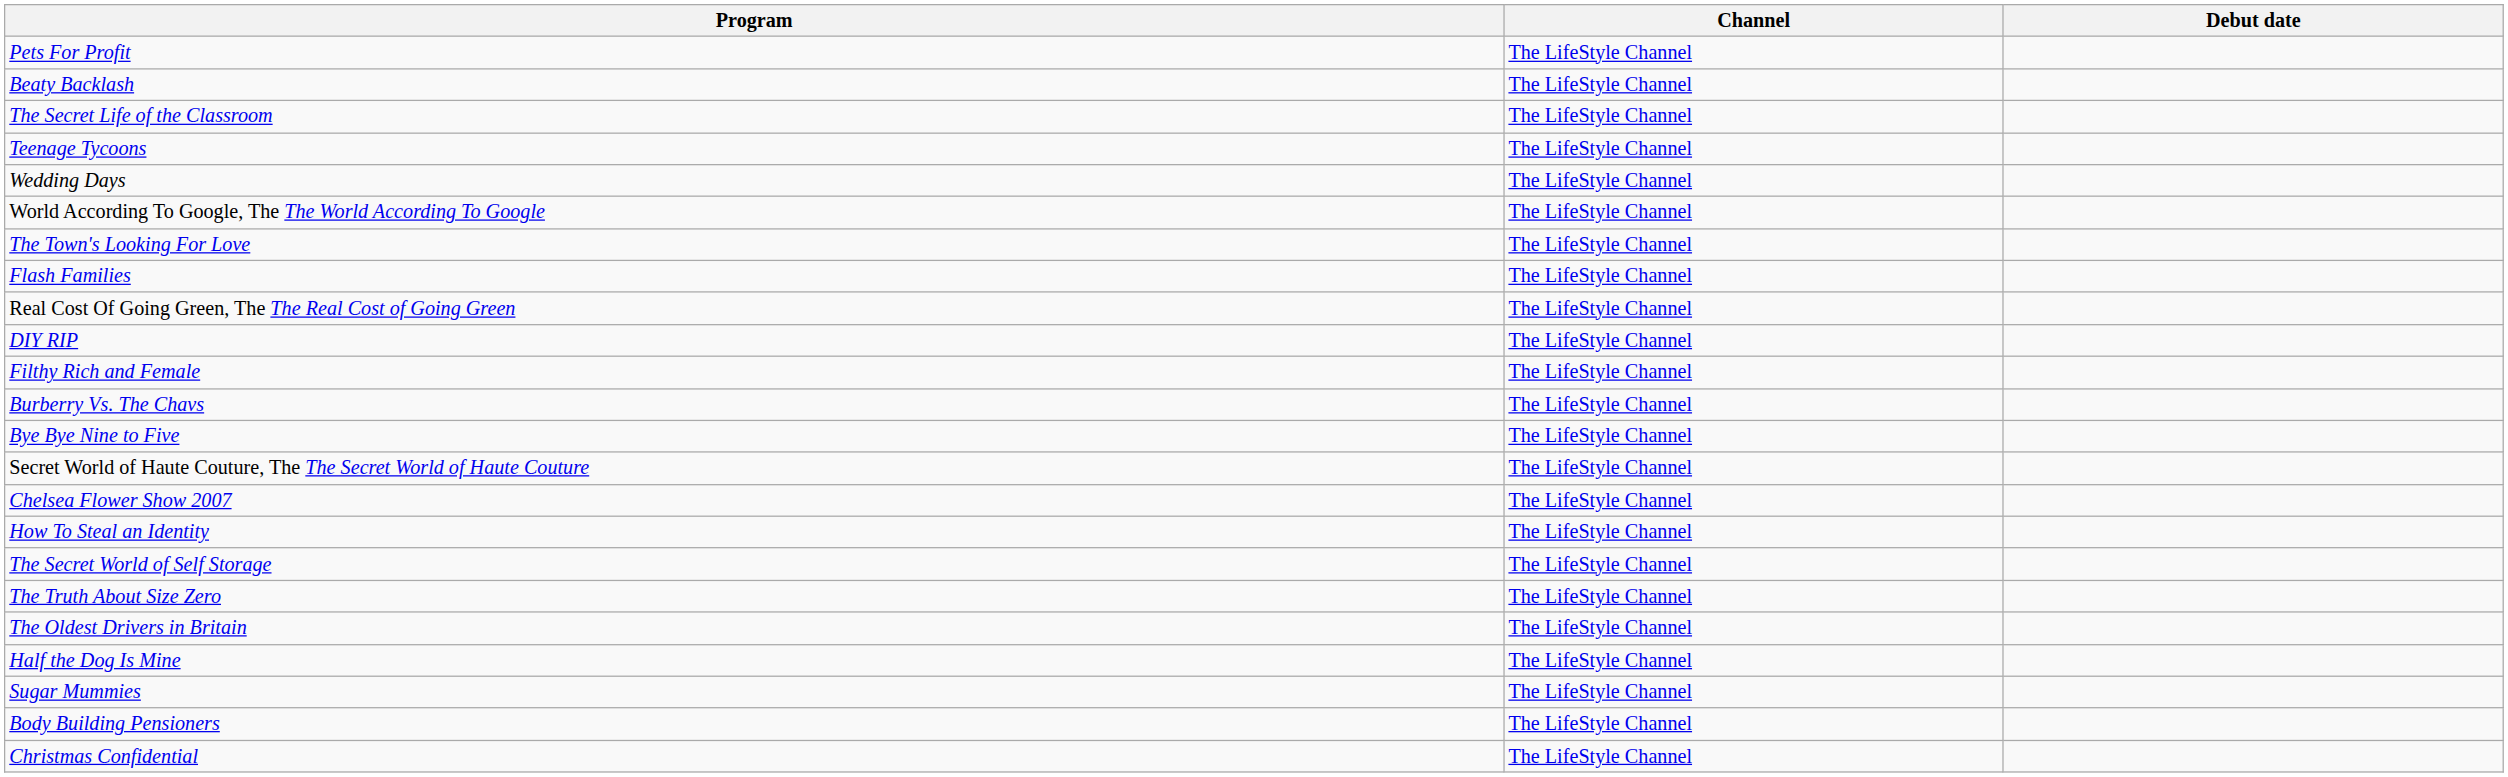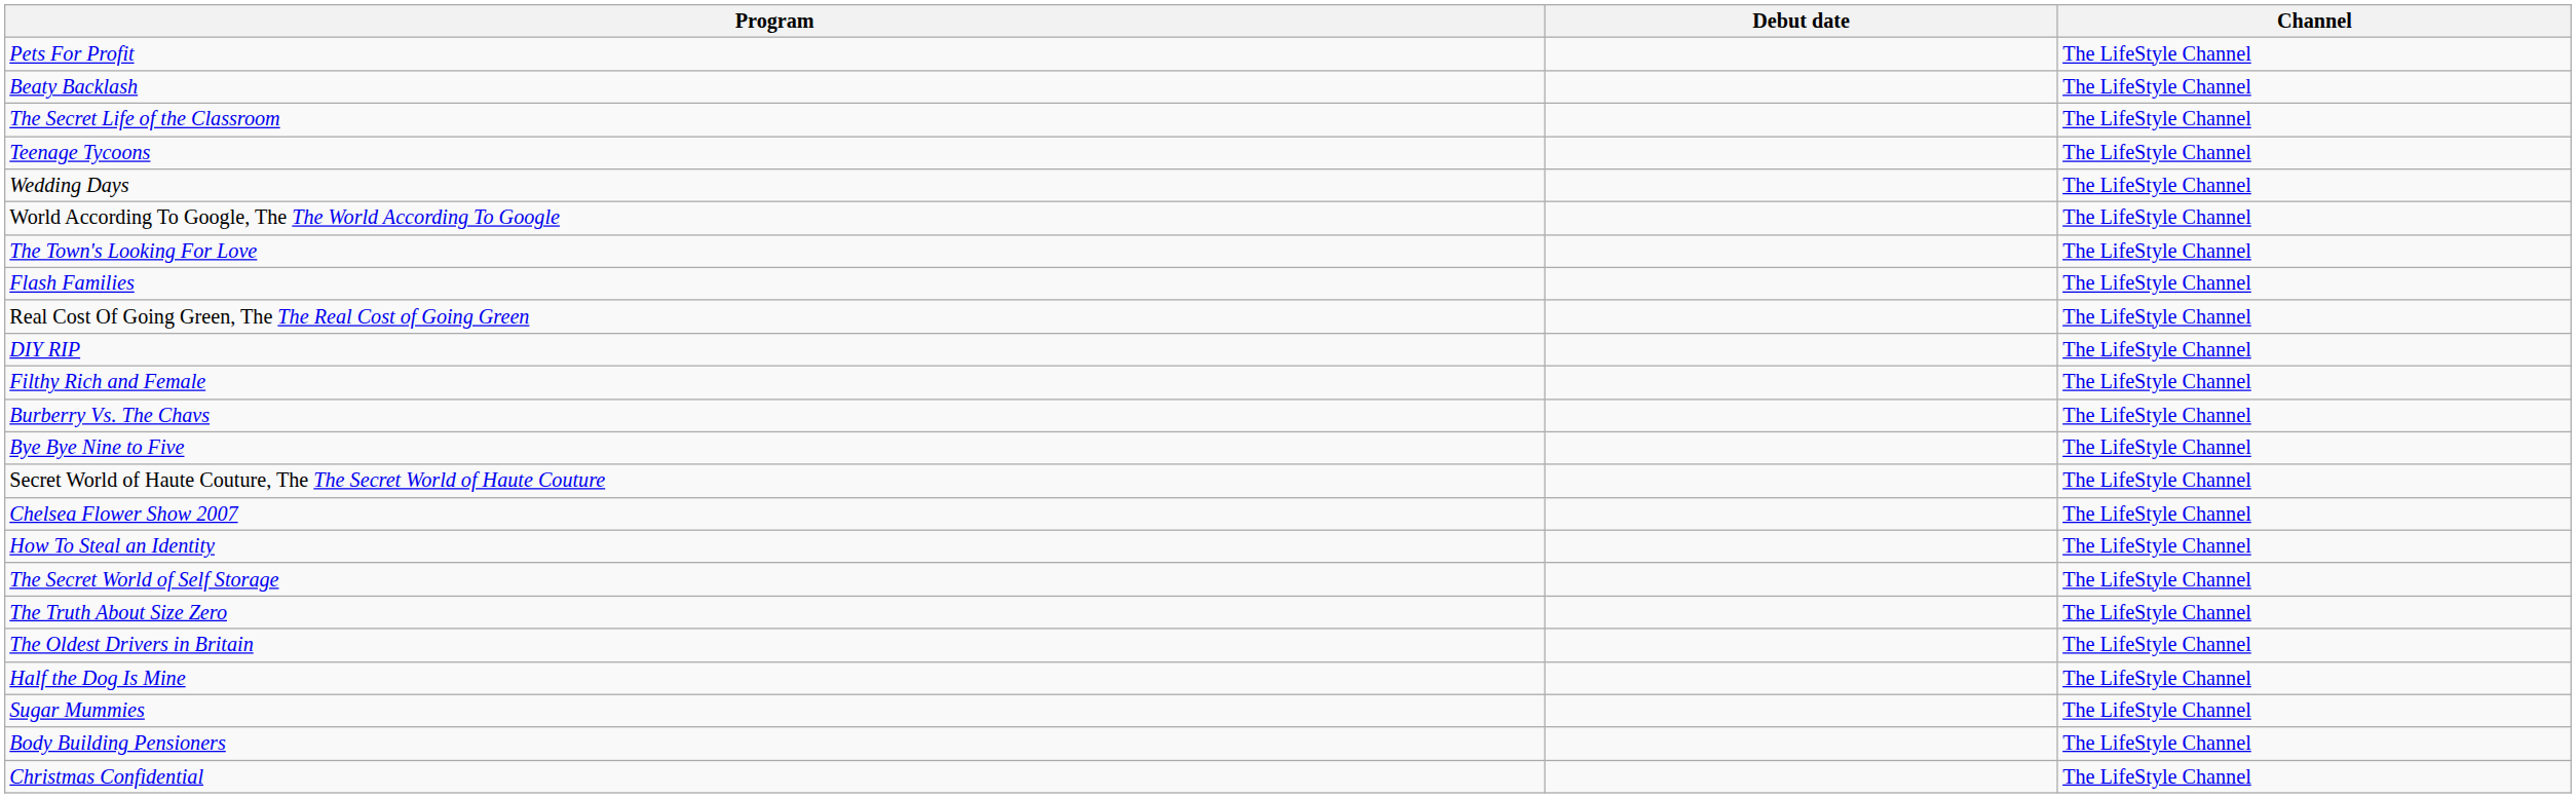 <table class="wikitable sortable" width="100%" style="font-size – 87%;">
 <tr bgcolor="#efefef">
 <th width=60%>Program</th>
+<th width=20%>Debut date</th>
 <th width=20%>Channel</th>
-<th width=20%>Debut date</th>
 </tr>
 <tr>
 <td> <em><a href='#'>Pets For Profit</a></em></td>
+<td></td>
 <td><a href='#'>The LifeStyle Channel</a></td>
-<td></td>
 </tr>
 <tr>
 <td><em><a href='#'>Beaty Backlash</a></em></td>
+<td></td>
 <td><a href='#'>The LifeStyle Channel</a></td>
-<td></td>
 </tr>
 <tr>
 <td> <em><a href='#'>The Secret Life of the Classroom</a></em></td>
+<td></td>
 <td><a href='#'>The LifeStyle Channel</a></td>
-<td></td>
 </tr>
 <tr>
 <td><em><a href='#'>Teenage Tycoons</a></em></td>
+<td></td>
 <td><a href='#'>The LifeStyle Channel</a></td>
-<td></td>
 </tr>
 <tr>
 <td> <em>Wedding Days</em></td>
+<td></td>
 <td><a href='#'>The LifeStyle Channel</a></td>
-<td></td>
 </tr>
 <tr>
 <td><span>World According To Google, The</span> <em><a href='#'>The World According To Google</a></em></td>
+<td></td>
 <td><a href='#'>The LifeStyle Channel</a></td>
-<td></td>
 </tr>
 <tr>
 <td> <em><a href='#'>The Town's Looking For Love</a></em></td>
+<td></td>
 <td><a href='#'>The LifeStyle Channel</a></td>
-<td></td>
 </tr>
 <tr>
 <td><em><a href='#'>Flash Families</a></em></td>
+<td></td>
 <td><a href='#'>The LifeStyle Channel</a></td>
-<td></td>
 </tr>
 <tr>
 <td><span>Real Cost Of Going Green, The</span> <em><a href='#'>The Real Cost of Going Green</a></em></td>
+<td></td>
 <td><a href='#'>The LifeStyle Channel</a></td>
-<td></td>
 </tr>
 <tr>
 <td> <em><a href='#'>DIY RIP</a></em></td>
+<td></td>
 <td><a href='#'>The LifeStyle Channel</a></td>
-<td></td>
 </tr>
 <tr>
 <td><em><a href='#'>Filthy Rich and Female</a></em></td>
+<td></td>
 <td><a href='#'>The LifeStyle Channel</a></td>
-<td></td>
 </tr>
 <tr>
 <td> <em><a href='#'>Burberry Vs. The Chavs</a></em></td>
+<td></td>
 <td><a href='#'>The LifeStyle Channel</a></td>
-<td></td>
 </tr>
 <tr>
 <td><em><a href='#'>Bye Bye Nine to Five</a></em></td>
+<td></td>
 <td><a href='#'>The LifeStyle Channel</a></td>
-<td></td>
 </tr>
 <tr>
 <td><span>Secret World of Haute Couture, The</span> <em><a href='#'>The Secret World of Haute Couture</a></em></td>
+<td></td>
 <td><a href='#'>The LifeStyle Channel</a></td>
-<td></td>
 </tr>
 <tr>
 <td> <em><a href='#'>Chelsea Flower Show 2007</a></em></td>
+<td></td>
 <td><a href='#'>The LifeStyle Channel</a></td>
-<td></td>
 </tr>
 <tr>
 <td> <em><a href='#'>How To Steal an Identity</a></em></td>
+<td></td>
 <td><a href='#'>The LifeStyle Channel</a></td>
-<td></td>
 </tr>
 <tr>
 <td> <em><a href='#'>The Secret World of Self Storage</a></em></td>
+<td></td>
 <td><a href='#'>The LifeStyle Channel</a></td>
-<td></td>
 </tr>
 <tr>
 <td> <em><a href='#'>The Truth About Size Zero</a></em></td>
+<td></td>
 <td><a href='#'>The LifeStyle Channel</a></td>
-<td></td>
 </tr>
 <tr>
 <td> <em><a href='#'>The Oldest Drivers in Britain</a></em></td>
+<td></td>
 <td><a href='#'>The LifeStyle Channel</a></td>
-<td></td>
 </tr>
 <tr>
 <td> <em><a href='#'>Half the Dog Is Mine</a></em></td>
+<td></td>
 <td><a href='#'>The LifeStyle Channel</a></td>
-<td></td>
 </tr>
 <tr>
 <td> <em><a href='#'>Sugar Mummies</a></em></td>
+<td></td>
 <td><a href='#'>The LifeStyle Channel</a></td>
-<td></td>
 </tr>
 <tr>
 <td> <em><a href='#'>Body Building Pensioners</a></em></td>
+<td></td>
 <td><a href='#'>The LifeStyle Channel</a></td>
-<td></td>
 </tr>
 <tr>
 <td> <em><a href='#'>Christmas Confidential</a></em></td>
+<td></td>
 <td><a href='#'>The LifeStyle Channel</a></td>
-<td></td>
 </tr>
 </table>
